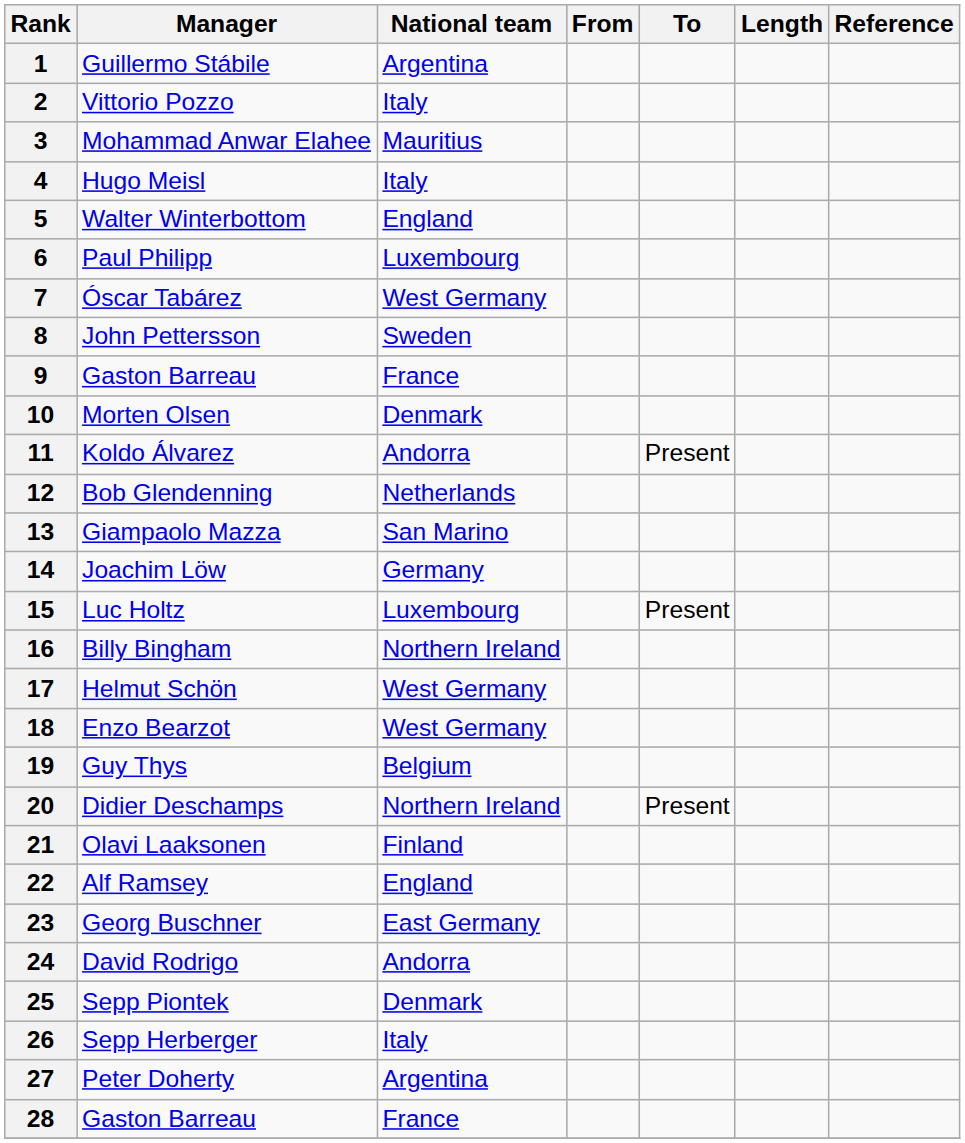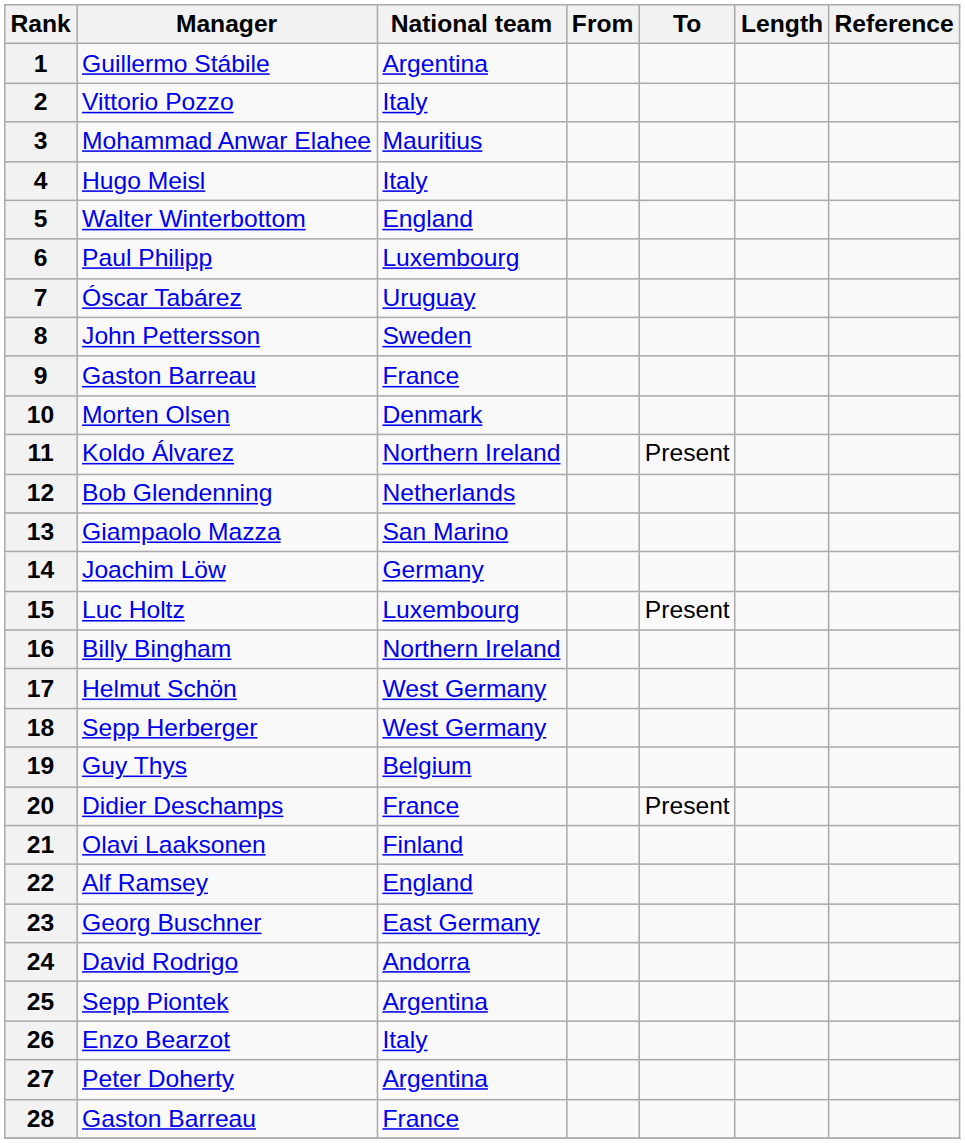 <table class="wikitable sortable mw-collapsible">
 <tr>
 <th data-sort-type="number">Rank</th>
 <th>Manager</th>
 <th>National team</th>
 <th>From</th>
 <th>To</th>
 <th>Length</th>
 <th class="unsortable">Reference</th>
 </tr>
 <tr>
 <th>1</th>
 <td> <a href='#'>Guillermo Stábile</a></td>
 <td> <a href='#'>Argentina</a></td>
 <td></td>
 <td></td>
 <td></td>
 <td></td>
 </tr>
 <tr>
 <th>2</th>
 <td> <a href='#'>Vittorio Pozzo</a></td>
 <td> <a href='#'>Italy</a></td>
 <td></td>
 <td></td>
 <td></td>
 <td></td>
 </tr>
 <tr>
 <th>3</th>
 <td> <a href='#'>Mohammad Anwar Elahee</a></td>
 <td> <a href='#'>Mauritius</a></td>
 <td></td>
 <td></td>
 <td></td>
 <td></td>
 </tr>
 <tr>
 <th>4</th>
 <td> <a href='#'>Hugo Meisl</a></td>
 <td> <a href='#'>Italy</a></td>
 <td></td>
 <td></td>
 <td></td>
 <td></td>
 </tr>
 <tr>
 <th>5</th>
 <td> <a href='#'>Walter Winterbottom</a></td>
 <td> <a href='#'>England</a></td>
 <td></td>
 <td></td>
 <td></td>
 <td></td>
 </tr>
 <tr>
 <th>6</th>
 <td> <a href='#'>Paul Philipp</a></td>
 <td> <a href='#'>Luxembourg</a></td>
 <td></td>
 <td></td>
 <td></td>
 <td></td>
 </tr>
 <tr>
 <th>7</th>
 <td> <a href='#'>Óscar Tabárez</a></td>
-<td> <a href='#'>West Germany</a></td>
+<td> <a href='#'>Uruguay</a></td>
 <td></td>
 <td></td>
 <td></td>
 <td></td>
 </tr>
 <tr>
 <th>8</th>
 <td> <a href='#'>John Pettersson</a></td>
 <td> <a href='#'>Sweden</a></td>
 <td></td>
 <td></td>
 <td></td>
 <td></td>
 </tr>
 <tr>
 <th>9</th>
 <td> <a href='#'>Gaston Barreau</a></td>
 <td> <a href='#'>France</a></td>
 <td></td>
 <td></td>
 <td></td>
 <td></td>
 </tr>
 <tr>
 <th>10</th>
 <td> <a href='#'>Morten Olsen</a></td>
 <td> <a href='#'>Denmark</a></td>
 <td></td>
 <td></td>
 <td></td>
 <td></td>
 </tr>
 <tr>
 <th>11</th>
 <td> <a href='#'>Koldo Álvarez</a></td>
-<td> <a href='#'>Andorra</a></td>
+<td> <a href='#'>Northern Ireland</a></td>
 <td></td>
 <td>Present</td>
 <td></td>
 <td></td>
 </tr>
 <tr>
 <th>12</th>
 <td> <a href='#'>Bob Glendenning</a></td>
 <td> <a href='#'>Netherlands</a></td>
 <td></td>
 <td></td>
 <td></td>
 <td></td>
 </tr>
 <tr>
 <th>13</th>
 <td> <a href='#'>Giampaolo Mazza</a></td>
 <td> <a href='#'>San Marino</a></td>
 <td></td>
 <td></td>
 <td></td>
 <td></td>
 </tr>
 <tr>
 <th>14</th>
 <td> <a href='#'>Joachim Löw</a></td>
 <td> <a href='#'>Germany</a></td>
 <td></td>
 <td></td>
 <td></td>
 <td></td>
 </tr>
 <tr>
 <th>15</th>
 <td> <a href='#'>Luc Holtz</a></td>
 <td> <a href='#'>Luxembourg</a></td>
 <td></td>
 <td>Present</td>
 <td></td>
 <td></td>
 </tr>
 <tr>
 <th>16</th>
 <td> <a href='#'>Billy Bingham</a></td>
 <td> <a href='#'>Northern Ireland</a></td>
 <td></td>
 <td></td>
 <td></td>
 <td></td>
 </tr>
 <tr>
 <th>17</th>
 <td> <a href='#'>Helmut Schön</a></td>
 <td> <a href='#'>West Germany</a></td>
 <td></td>
 <td></td>
 <td></td>
 <td></td>
 </tr>
 <tr>
 <th>18</th>
-<td> <a href='#'>Enzo Bearzot</a></td>
+<td> <a href='#'>Sepp Herberger</a></td>
 <td> <a href='#'>West Germany</a></td>
 <td></td>
 <td></td>
 <td></td>
 <td></td>
 </tr>
 <tr>
 <th>19</th>
 <td> <a href='#'>Guy Thys</a></td>
 <td> <a href='#'>Belgium</a></td>
 <td></td>
 <td></td>
 <td></td>
 <td></td>
 </tr>
 <tr>
 <th>20</th>
 <td> <a href='#'>Didier Deschamps</a></td>
-<td> <a href='#'>Northern Ireland</a></td>
+<td> <a href='#'>France</a></td>
 <td></td>
 <td>Present</td>
 <td></td>
 <td></td>
 </tr>
 <tr>
 <th>21</th>
 <td> <a href='#'>Olavi Laaksonen</a></td>
 <td> <a href='#'>Finland</a></td>
 <td></td>
 <td></td>
 <td></td>
 <td></td>
 </tr>
 <tr>
 <th>22</th>
 <td> <a href='#'>Alf Ramsey</a></td>
 <td> <a href='#'>England</a></td>
 <td></td>
 <td></td>
 <td></td>
 <td></td>
 </tr>
 <tr>
 <th>23</th>
 <td> <a href='#'>Georg Buschner</a></td>
 <td> <a href='#'>East Germany</a></td>
 <td></td>
 <td></td>
 <td></td>
 <td></td>
 </tr>
 <tr>
 <th>24</th>
 <td> <a href='#'>David Rodrigo</a></td>
 <td> <a href='#'>Andorra</a></td>
 <td></td>
 <td></td>
 <td></td>
 <td></td>
 </tr>
 <tr>
 <th>25</th>
 <td> <a href='#'>Sepp Piontek</a></td>
-<td> <a href='#'>Denmark</a></td>
+<td> <a href='#'>Argentina</a></td>
 <td></td>
 <td></td>
 <td></td>
 <td></td>
 </tr>
 <tr>
 <th>26</th>
-<td> <a href='#'>Sepp Herberger</a></td>
+<td> <a href='#'>Enzo Bearzot</a></td>
 <td> <a href='#'>Italy</a></td>
 <td></td>
 <td></td>
 <td></td>
 <td></td>
 </tr>
 <tr>
 <th>27</th>
 <td> <a href='#'>Peter Doherty</a></td>
 <td> <a href='#'>Argentina</a></td>
 <td></td>
 <td></td>
 <td></td>
 <td></td>
 </tr>
 <tr>
 <th>28</th>
 <td> <a href='#'>Gaston Barreau</a></td>
 <td> <a href='#'>France</a></td>
 <td></td>
 <td></td>
 <td></td>
 <td></td>
 </tr>
 <tr>
 </tr>
 </table>
